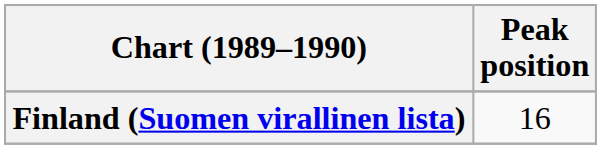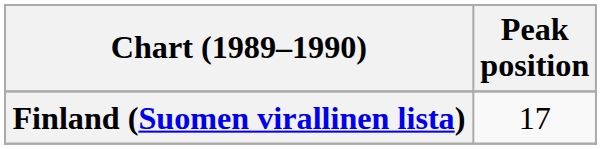 <table class="wikitable plainrowheaders sortable" style="text-align:center">
 <tr>
 <th>Chart (1989–1990)</th>
 <th>Peak<br>position</th>
 </tr>
 <tr>
 </tr>
 <tr>
 </tr>
 <tr>
 <th scope="row">Finland (<a href='#'>Suomen virallinen lista</a>)</th>
-<td>16</td>
+<td>17</td>
 </tr>
 <tr>
 </tr>
 <tr>
 </tr>
 <tr>
 </tr>
 <tr>
 </tr>
 <tr>
 </tr>
 <tr>
 </tr>
 <tr>
 </tr>
 </table>
